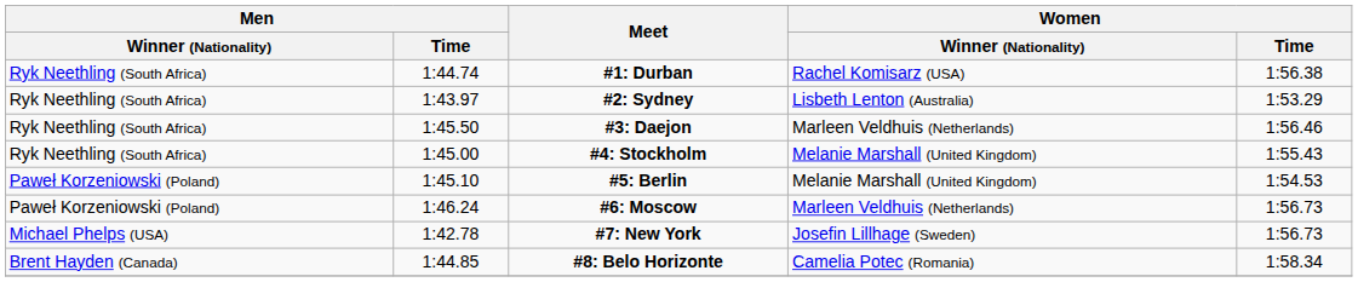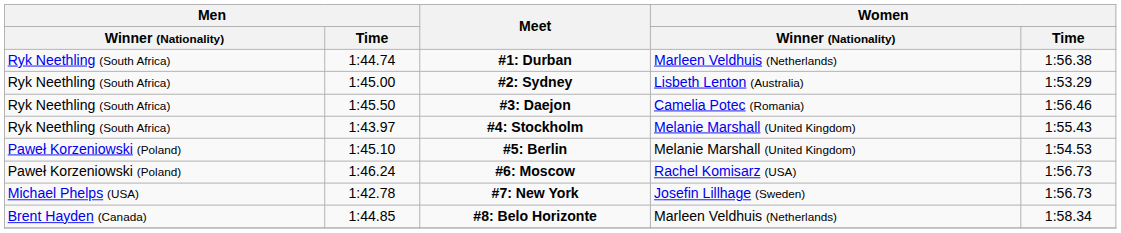 <table class=wikitable width=100%>
 <tr>
 <th colspan="2">Men</th>
 <th rowspan="2">Meet</th>
 <th colspan="2">Women</th>
 </tr>
 <tr>
 <th>Winner <small>(Nationality)</small></th>
 <th>Time</th>
 <th>Winner <small>(Nationality)</small></th>
 <th>Time</th>
 </tr>
 <tr>
 <td> <a href='#'>Ryk Neethling</a> <small>(South Africa)</small></td>
 <td align=center>1:44.74</td>
 <td align=center><strong>#1: Durban</strong></td>
-<td> <a href='#'>Rachel Komisarz</a> <small>(USA)</small></td>
+<td> <a href='#'>Marleen Veldhuis</a> <small>(Netherlands)</small></td>
 <td align=center>1:56.38</td>
 </tr>
 <tr>
 <td> Ryk Neethling <small>(South Africa)</small></td>
-<td align=center>1:43.97</td>
+<td align=center>1:45.00</td>
 <td align=center><strong>#2: Sydney</strong></td>
 <td> <a href='#'>Lisbeth Lenton</a> <small>(Australia)</small></td>
 <td align=center>1:53.29</td>
 </tr>
 <tr>
 <td> Ryk Neethling <small>(South Africa)</small></td>
 <td align=center>1:45.50</td>
 <td align=center><strong>#3: Daejon</strong></td>
-<td> Marleen Veldhuis <small>(Netherlands)</small></td>
+<td> <a href='#'>Camelia Potec</a> <small>(Romania)</small></td>
 <td align=center>1:56.46</td>
 </tr>
 <tr>
 <td> Ryk Neethling <small>(South Africa)</small></td>
-<td align=center>1:45.00</td>
+<td align=center>1:43.97</td>
 <td align=center><strong>#4: Stockholm</strong></td>
 <td> <a href='#'>Melanie Marshall</a> <small>(United Kingdom)</small></td>
 <td align=center>1:55.43</td>
 </tr>
 <tr>
 <td> <a href='#'>Paweł Korzeniowski</a> <small>(Poland)</small></td>
 <td align=center>1:45.10</td>
 <td align=center><strong>#5: Berlin</strong></td>
 <td> Melanie Marshall <small>(United Kingdom)</small></td>
 <td align=center>1:54.53</td>
 </tr>
 <tr>
 <td> Paweł Korzeniowski <small>(Poland)</small></td>
 <td align=center>1:46.24</td>
 <td align=center><strong>#6: Moscow</strong></td>
-<td> <a href='#'>Marleen Veldhuis</a> <small>(Netherlands)</small></td>
+<td> <a href='#'>Rachel Komisarz</a> <small>(USA)</small></td>
 <td align=center>1:56.73</td>
 </tr>
 <tr>
 <td> <a href='#'>Michael Phelps</a> <small>(USA)</small></td>
 <td align=center>1:42.78</td>
 <td align=center><strong>#7: New York</strong></td>
 <td> <a href='#'>Josefin Lillhage</a> <small>(Sweden)</small></td>
 <td align=center>1:56.73</td>
 </tr>
 <tr>
 <td> <a href='#'>Brent Hayden</a> <small>(Canada)</small></td>
 <td align=center>1:44.85</td>
 <td align=center><strong>#8: Belo Horizonte</strong></td>
-<td> <a href='#'>Camelia Potec</a> <small>(Romania)</small></td>
+<td> Marleen Veldhuis <small>(Netherlands)</small></td>
 <td align=center>1:58.34</td>
 </tr>
 <tr>
 </tr>
 </table>
